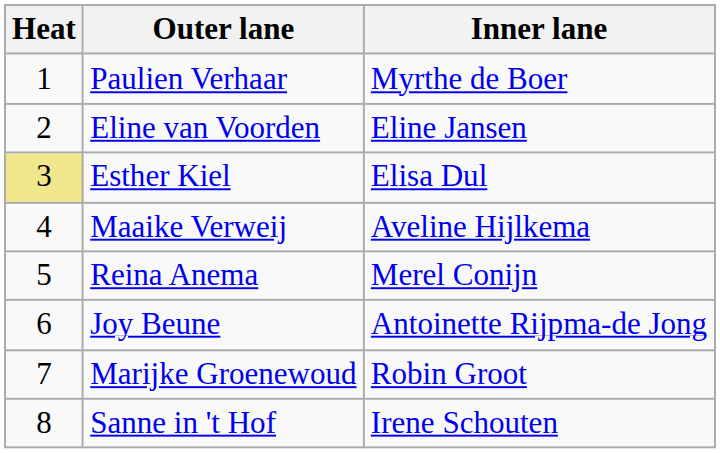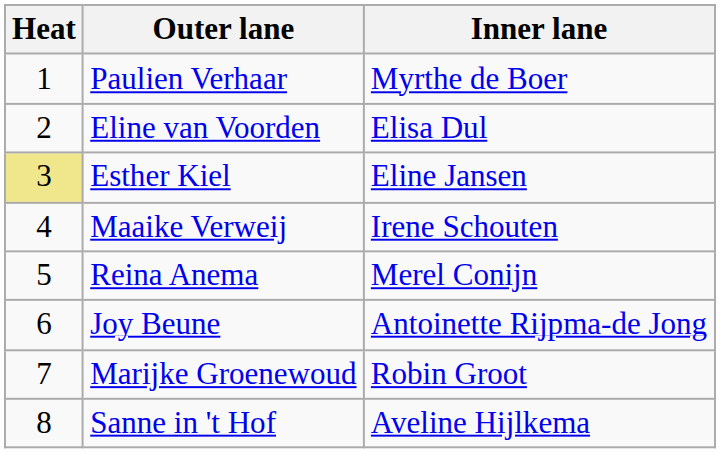 <table class="wikitable">
 <tr>
 <th>Heat</th>
 <th>Outer lane</th>
 <th>Inner lane</th>
 </tr>
 <tr>
 <td align="center">1</td>
 <td><a href='#'>Paulien Verhaar</a></td>
 <td><a href='#'>Myrthe de Boer</a></td>
 </tr>
 <tr>
 <td align="center">2</td>
 <td><a href='#'>Eline van Voorden</a></td>
-<td><a href='#'>Eline Jansen</a></td>
+<td><a href='#'>Elisa Dul</a></td>
 </tr>
 <tr>
 <td align="center" style="background: khaki;">3</td>
 <td><a href='#'>Esther Kiel</a></td>
-<td><a href='#'>Elisa Dul</a></td>
+<td><a href='#'>Eline Jansen</a></td>
 </tr>
 <tr>
 <td align="center">4</td>
 <td><a href='#'>Maaike Verweij</a></td>
-<td><a href='#'>Aveline Hijlkema</a></td>
+<td><a href='#'>Irene Schouten</a></td>
 </tr>
 <tr>
 <td align="center">5</td>
 <td><a href='#'>Reina Anema</a></td>
 <td><a href='#'>Merel Conijn</a></td>
 </tr>
 <tr>
 <td align="center">6</td>
 <td><a href='#'>Joy Beune</a></td>
 <td><a href='#'>Antoinette Rijpma-de Jong</a></td>
 </tr>
 <tr>
 <td align="center">7</td>
 <td><a href='#'>Marijke Groenewoud</a></td>
 <td><a href='#'>Robin Groot</a></td>
 </tr>
 <tr>
 <td align="center">8</td>
 <td><a href='#'>Sanne in 't Hof</a></td>
-<td><a href='#'>Irene Schouten</a></td>
+<td><a href='#'>Aveline Hijlkema</a></td>
 </tr>
 </table>
